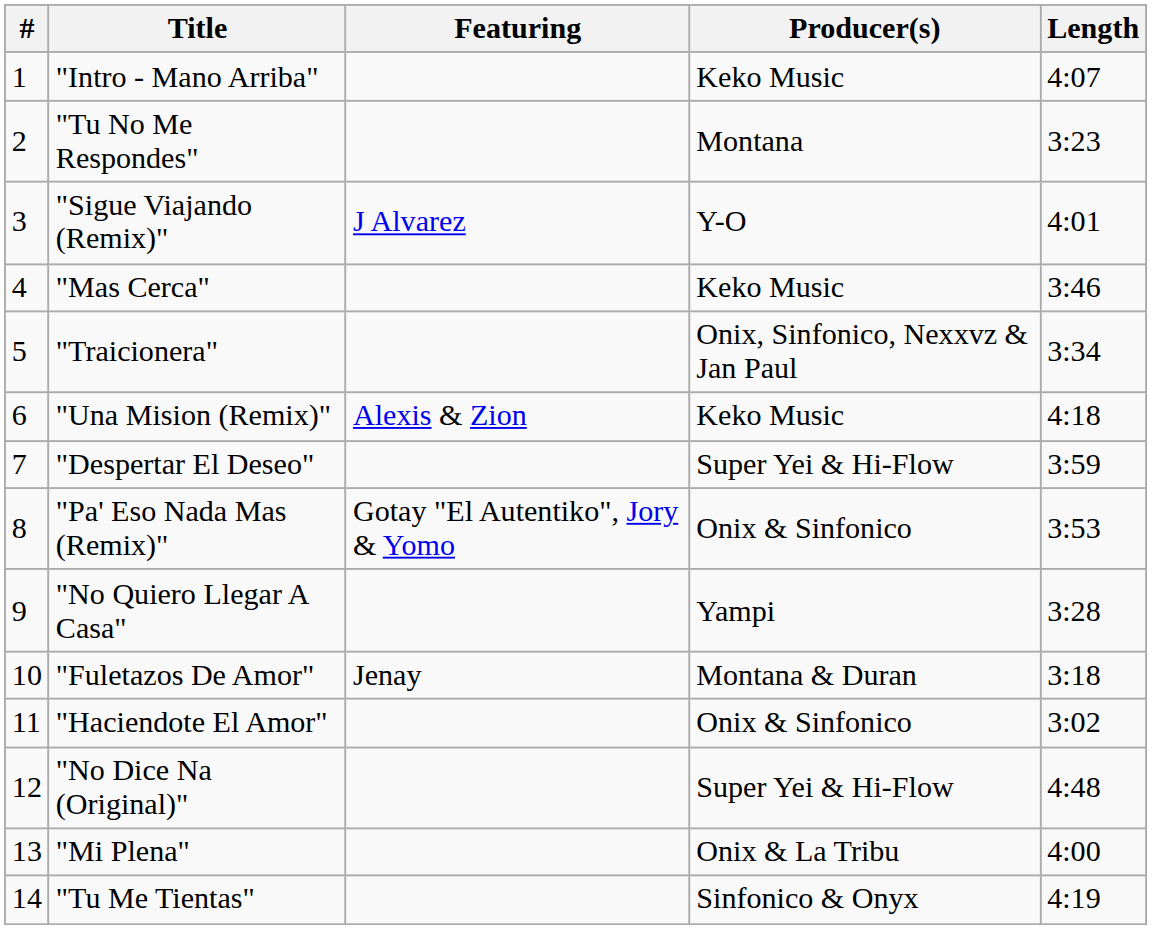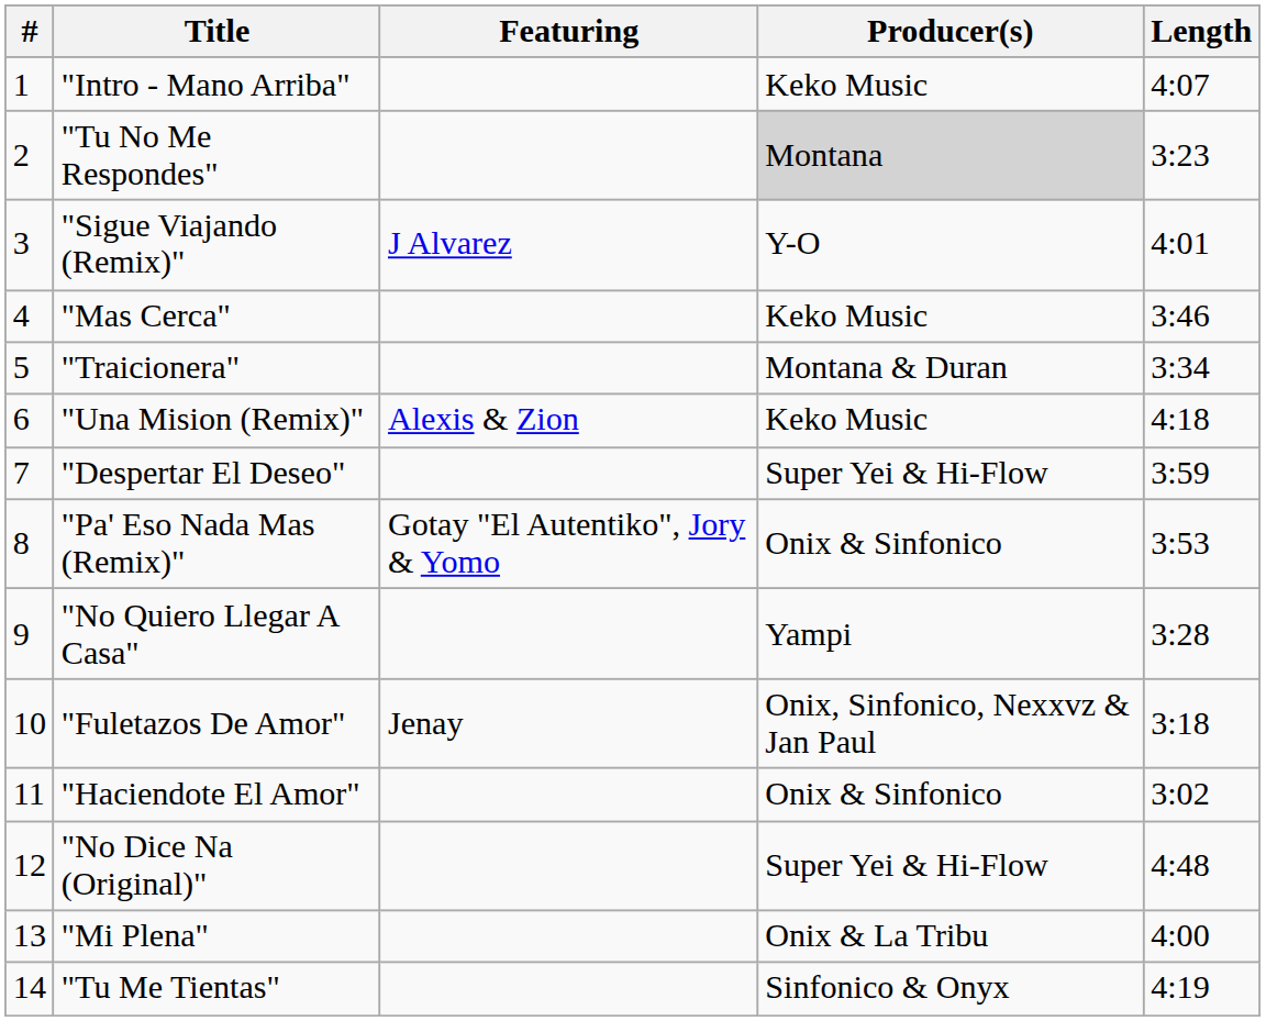 <table class="wikitable">
 <tr>
 <th align="center">#</th>
 <th align="center">Title</th>
 <th align="center">Featuring</th>
 <th align="center">Producer(s)</th>
 <th align="center">Length</th>
 </tr>
 <tr>
 <td>1</td>
 <td>"Intro - Mano Arriba"</td>
 <td></td>
 <td>Keko Music</td>
 <td>4:07</td>
 </tr>
 <tr>
 <td>2</td>
 <td>"Tu No Me Respondes"</td>
 <td></td>
-<td>Montana</td>
+<td style="background: lightgrey;">Montana</td>
 <td>3:23</td>
 </tr>
 <tr>
 <td>3</td>
 <td>"Sigue Viajando (Remix)"</td>
 <td><a href='#'>J Alvarez</a></td>
 <td>Y-O</td>
 <td>4:01</td>
 </tr>
 <tr>
 <td>4</td>
 <td>"Mas Cerca"</td>
 <td></td>
 <td>Keko Music</td>
 <td>3:46</td>
 </tr>
 <tr>
 <td>5</td>
 <td>"Traicionera"</td>
 <td></td>
-<td>Onix, Sinfonico, Nexxvz & Jan Paul</td>
+<td>Montana & Duran</td>
 <td>3:34</td>
 </tr>
 <tr>
 <td>6</td>
 <td>"Una Mision (Remix)"</td>
 <td><a href='#'>Alexis</a> & <a href='#'>Zion</a></td>
 <td>Keko Music</td>
 <td>4:18</td>
 </tr>
 <tr>
 <td>7</td>
 <td>"Despertar El Deseo"</td>
 <td></td>
 <td>Super Yei & Hi-Flow</td>
 <td>3:59</td>
 </tr>
 <tr>
 <td>8</td>
 <td>"Pa' Eso Nada Mas (Remix)"</td>
 <td>Gotay "El Autentiko", <a href='#'>Jory</a> & <a href='#'>Yomo</a></td>
 <td>Onix & Sinfonico</td>
 <td>3:53</td>
 </tr>
 <tr>
 <td>9</td>
 <td>"No Quiero Llegar A Casa"</td>
 <td></td>
 <td>Yampi</td>
 <td>3:28</td>
 </tr>
 <tr>
 <td>10</td>
 <td>"Fuletazos De Amor"</td>
 <td>Jenay</td>
-<td>Montana & Duran</td>
+<td>Onix, Sinfonico, Nexxvz & Jan Paul</td>
 <td>3:18</td>
 </tr>
 <tr>
 <td>11</td>
 <td>"Haciendote El Amor"</td>
 <td></td>
 <td>Onix & Sinfonico</td>
 <td>3:02</td>
 </tr>
 <tr>
 <td>12</td>
 <td>"No Dice Na (Original)"</td>
 <td></td>
 <td>Super Yei & Hi-Flow</td>
 <td>4:48</td>
 </tr>
 <tr>
 <td>13</td>
 <td>"Mi Plena"</td>
 <td></td>
 <td>Onix & La Tribu</td>
 <td>4:00</td>
 </tr>
 <tr>
 <td>14</td>
 <td>"Tu Me Tientas"</td>
 <td></td>
 <td>Sinfonico & Onyx</td>
 <td>4:19</td>
 </tr>
 </table>
